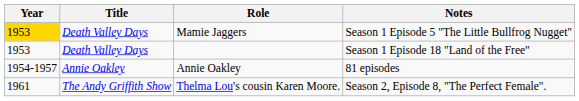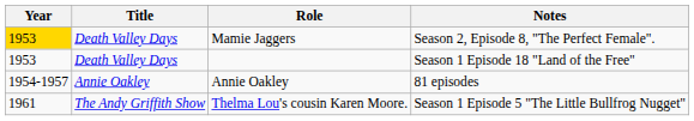 <table class="wikitable plainrowheaders sortable">
 <tr>
 <th scope="col">Year</th>
 <th scope="col">Title</th>
 <th scope="col">Role</th>
 <th scope="col" class="unsortable">Notes</th>
 </tr>
 <tr>
 <td style="background: gold;">1953</td>
 <td><em><a href='#'>Death Valley Days</a></em></td>
 <td>Mamie Jaggers</td>
-<td>Season 1 Episode 5 "The Little Bullfrog Nugget"</td>
+<td>Season 2, Episode 8, "The Perfect Female".</td>
 </tr>
 <tr>
 <td>1953</td>
 <td><em><a href='#'>Death Valley Days</a></em></td>
 <td></td>
 <td>Season 1 Episode 18 "Land of the Free"</td>
 </tr>
 <tr>
 <td>1954-1957</td>
 <td><em><a href='#'>Annie Oakley</a></em></td>
 <td>Annie Oakley</td>
 <td>81 episodes</td>
 </tr>
 <tr>
 <td>1961</td>
 <td><em><a href='#'>The Andy Griffith Show</a></em></td>
 <td><a href='#'>Thelma Lou</a>'s cousin Karen Moore.</td>
-<td>Season 2, Episode 8, "The Perfect Female".</td>
+<td>Season 1 Episode 5 "The Little Bullfrog Nugget"</td>
 </tr>
 </table>
